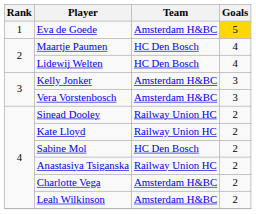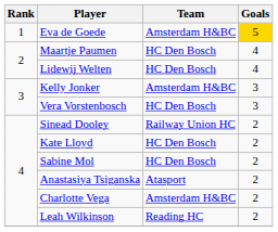 <table class="wikitable" style="text-align:center">
 <tr>
 <th>Rank</th>
 <th>Player</th>
 <th>Team</th>
 <th>Goals</th>
 </tr>
 <tr>
 <td>1</td>
 <td align=left> <a href='#'>Eva de Goede</a></td>
 <td align=left> <a href='#'>Amsterdam H&BC</a></td>
 <td style="background: gold;">5</td>
 </tr>
 <tr>
 <td rowspan=2>2</td>
 <td align=left> <a href='#'>Maartje Paumen</a></td>
 <td align=left> <a href='#'>HC Den Bosch</a></td>
 <td>4</td>
 </tr>
 <tr>
 <td align=left> <a href='#'>Lidewij Welten</a></td>
 <td align=left> <a href='#'>HC Den Bosch</a></td>
 <td>4</td>
 </tr>
 <tr>
 <td rowspan=2>3</td>
 <td align=left> <a href='#'>Kelly Jonker</a></td>
 <td align=left> <a href='#'>Amsterdam H&BC</a></td>
 <td>3</td>
 </tr>
 <tr>
 <td align=left> <a href='#'>Vera Vorstenbosch</a></td>
-<td align=left> <a href='#'>Amsterdam H&BC</a></td>
+<td align=left> <a href='#'>HC Den Bosch</a></td>
 <td>3</td>
 </tr>
 <tr>
 <td rowspan=6>4</td>
 <td align=left> <a href='#'>Sinead Dooley</a></td>
 <td align=left> <a href='#'>Railway Union HC</a></td>
 <td>2</td>
 </tr>
 <tr>
 <td align=left> <a href='#'>Kate Lloyd</a></td>
-<td align=left> <a href='#'>Railway Union HC</a></td>
+<td align=left> <a href='#'>HC Den Bosch</a></td>
 <td>2</td>
 </tr>
 <tr>
 <td align=left> <a href='#'>Sabine Mol</a></td>
 <td align=left> <a href='#'>HC Den Bosch</a></td>
 <td>2</td>
 </tr>
 <tr>
 <td align=left> <a href='#'>Anastasiya Tsiganska</a></td>
-<td align=left> <a href='#'>Railway Union HC</a></td>
+<td align=left> <a href='#'>Atasport</a></td>
 <td>2</td>
 </tr>
 <tr>
 <td align=left> <a href='#'>Charlotte Vega</a></td>
 <td align=left> <a href='#'>Amsterdam H&BC</a></td>
 <td>2</td>
 </tr>
 <tr>
 <td align=left> <a href='#'>Leah Wilkinson</a></td>
-<td align=left> <a href='#'>Amsterdam H&BC</a></td>
+<td align=left> <a href='#'>Reading HC</a></td>
 <td>2</td>
 </tr>
 <tr>
 </tr>
 </table>
